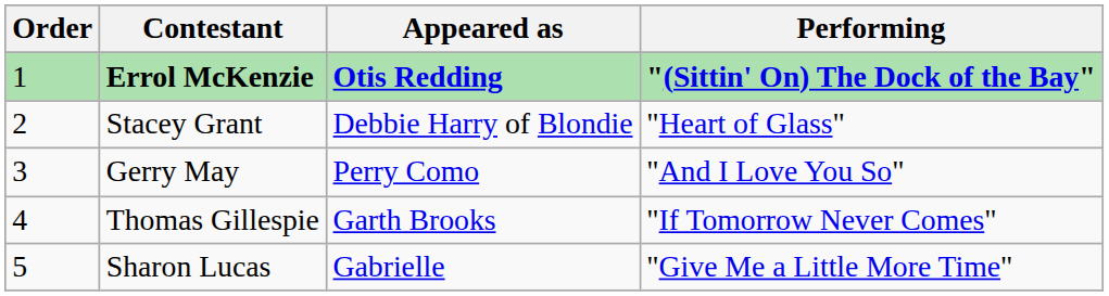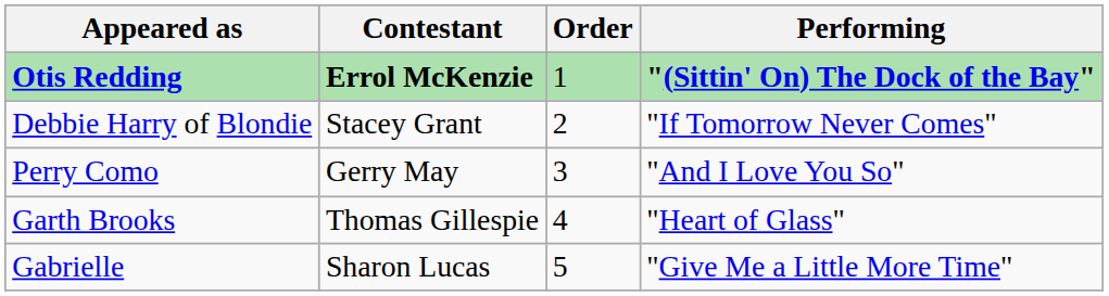 <table class="wikitable">
 <tr>
+<th>Appeared as</th>
+<th>Contestant</th>
 <th>Order</th>
-<th>Contestant</th>
-<th>Appeared as</th>
 <th>Performing</th>
 </tr>
 <tr style="background:#ACE1AF;">
+<td><strong><a href='#'>Otis Redding</a></strong></td>
+<td><strong>Errol McKenzie</strong></td>
 <td>1</td>
-<td><strong>Errol McKenzie</strong></td>
-<td><strong><a href='#'>Otis Redding</a></strong></td>
 <td><strong>"<a href='#'>(Sittin' On) The Dock of the Bay</a>"</strong></td>
 </tr>
 <tr>
+<td><a href='#'>Debbie Harry</a> of <a href='#'>Blondie</a></td>
+<td>Stacey Grant</td>
 <td>2</td>
-<td>Stacey Grant</td>
-<td><a href='#'>Debbie Harry</a> of <a href='#'>Blondie</a></td>
+<td>"<a href='#'>If Tomorrow Never Comes</a>"</td>
+</tr>
+<tr>
+<td><a href='#'>Perry Como</a></td>
+<td>Gerry May</td>
+<td>3</td>
+<td>"<a href='#'>And I Love You So</a>"</td>
+</tr>
+<tr>
+<td><a href='#'>Garth Brooks</a></td>
+<td>Thomas Gillespie</td>
+<td>4</td>
 <td>"<a href='#'>Heart of Glass</a>"</td>
 </tr>
 <tr>
-<td>3</td>
-<td>Gerry May</td>
-<td><a href='#'>Perry Como</a></td>
-<td>"<a href='#'>And I Love You So</a>"</td>
-</tr>
-<tr>
-<td>4</td>
-<td>Thomas Gillespie</td>
-<td><a href='#'>Garth Brooks</a></td>
-<td>"<a href='#'>If Tomorrow Never Comes</a>"</td>
-</tr>
-<tr>
+<td><a href='#'>Gabrielle</a></td>
+<td>Sharon Lucas</td>
 <td>5</td>
-<td>Sharon Lucas</td>
-<td><a href='#'>Gabrielle</a></td>
 <td>"<a href='#'>Give Me a Little More Time</a>"</td>
 </tr>
 </table>
